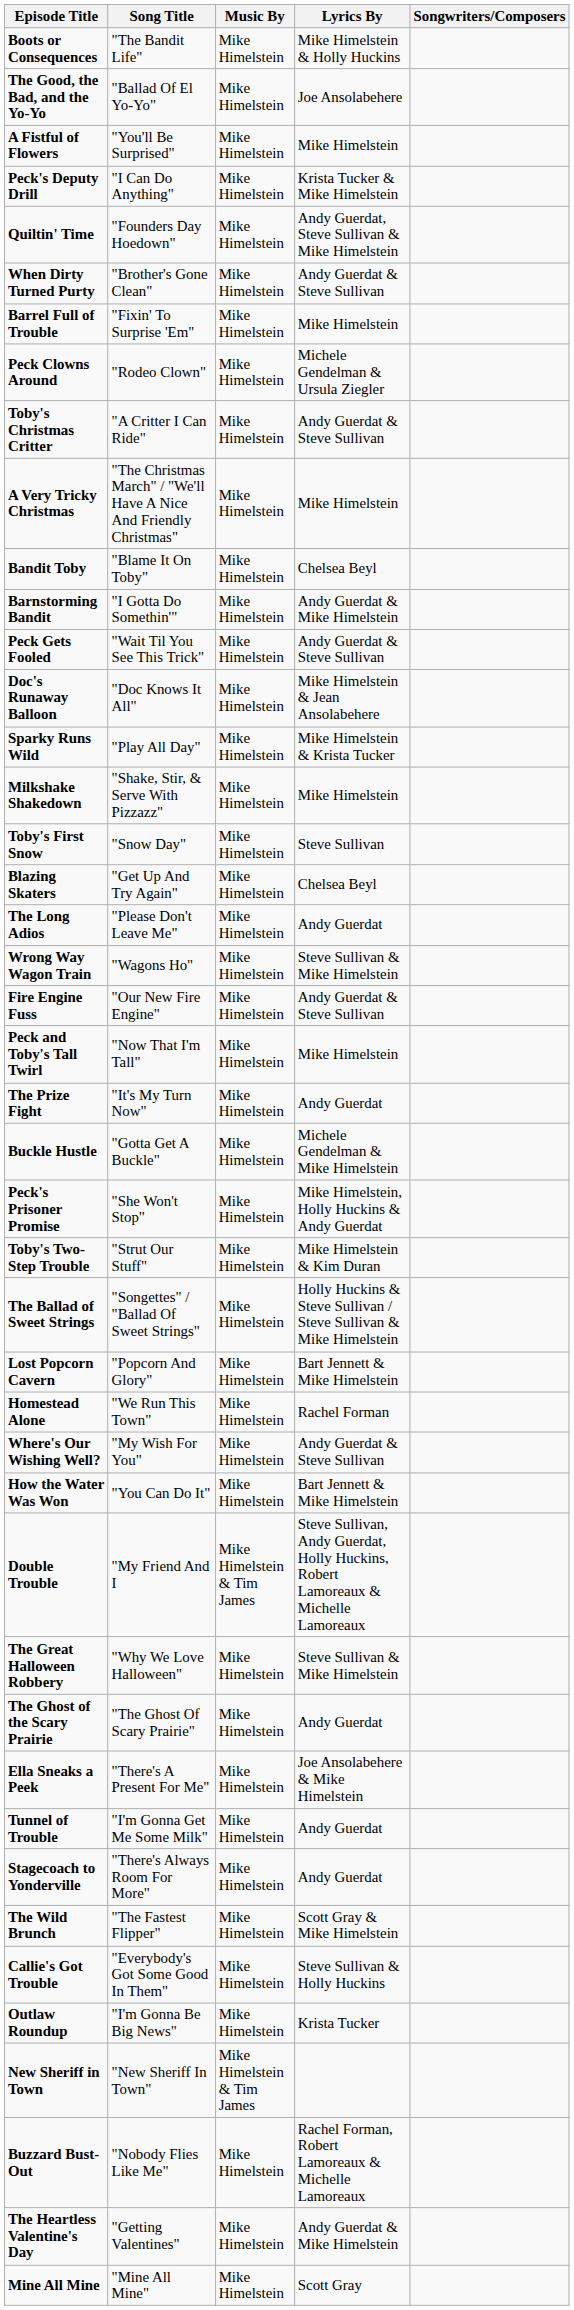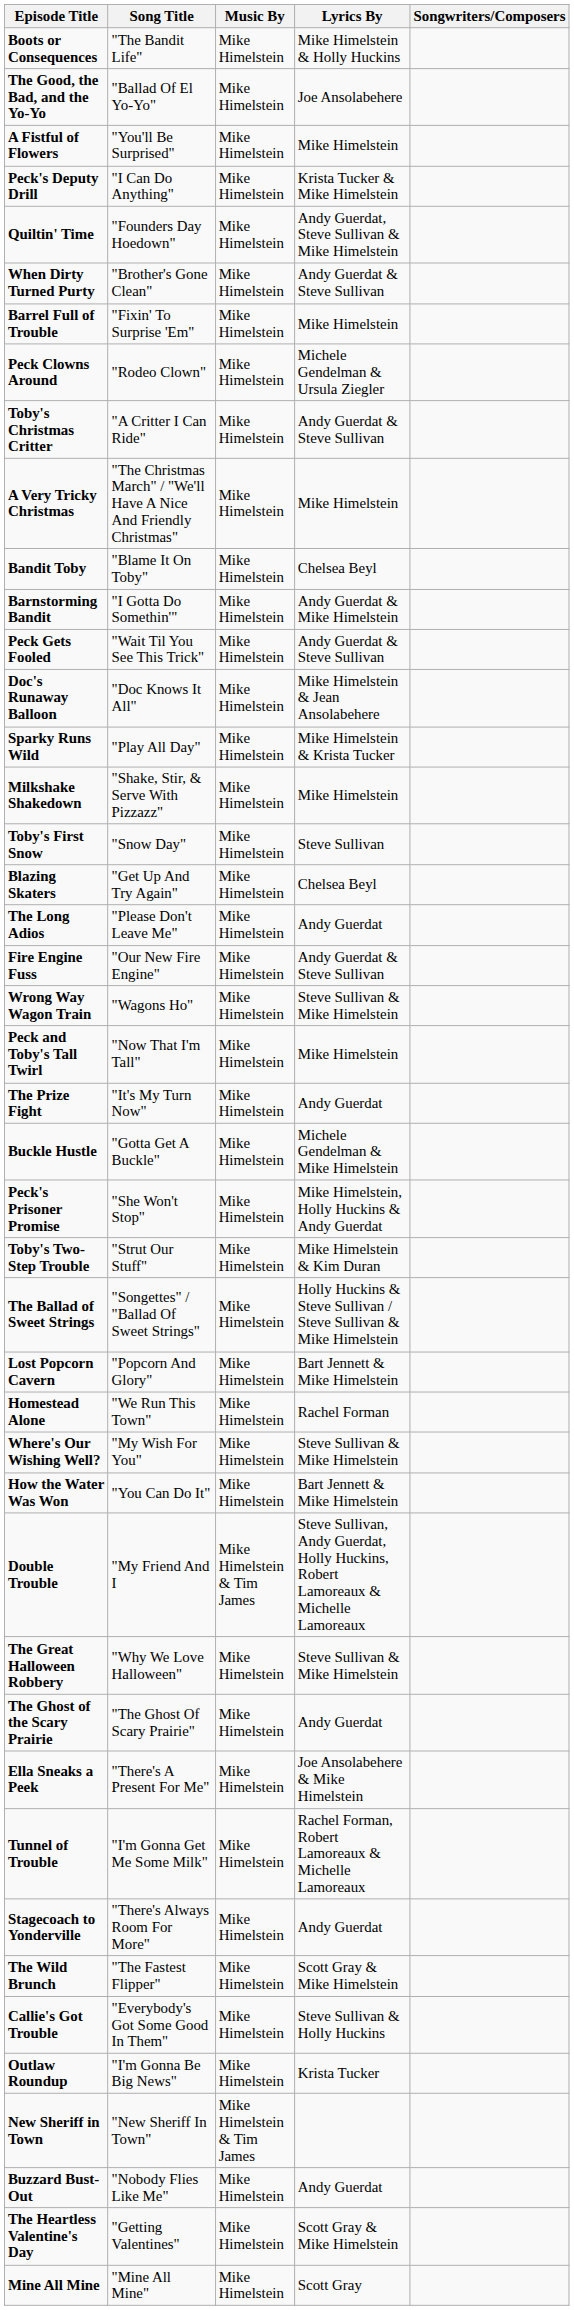 <table class="wikitable">
 <tr>
 <th><strong>Episode Title</strong></th>
 <th><strong>Song Title</strong></th>
 <th><strong>Music By</strong></th>
 <th><strong>Lyrics By</strong></th>
 <th><strong>Songwriters/Composers</strong></th>
 </tr>
 <tr>
 <td><strong>Boots or Consequences</strong></td>
 <td>"The Bandit Life"</td>
 <td>Mike Himelstein</td>
 <td>Mike Himelstein & Holly Huckins</td>
 <td></td>
 </tr>
 <tr>
 <td><strong>The Good, the Bad, and the Yo-Yo</strong></td>
 <td>"Ballad Of El Yo-Yo"</td>
 <td>Mike Himelstein</td>
 <td>Joe Ansolabehere</td>
 <td></td>
 </tr>
 <tr>
 <td><strong>A Fistful of Flowers</strong></td>
 <td>"You'll Be Surprised"</td>
 <td>Mike Himelstein</td>
 <td>Mike Himelstein</td>
 <td></td>
 </tr>
 <tr>
 <td><strong>Peck's Deputy Drill</strong></td>
 <td>"I Can Do Anything"</td>
 <td>Mike Himelstein</td>
 <td>Krista Tucker & Mike Himelstein</td>
 <td></td>
 </tr>
 <tr>
 <td><strong>Quiltin' Time</strong></td>
 <td>"Founders Day Hoedown"</td>
 <td>Mike Himelstein</td>
 <td>Andy Guerdat, Steve Sullivan & Mike Himelstein</td>
 <td></td>
 </tr>
 <tr>
 <td><strong>When Dirty Turned Purty</strong></td>
 <td>"Brother's Gone Clean"</td>
 <td>Mike Himelstein</td>
 <td>Andy Guerdat & Steve Sullivan</td>
 <td></td>
 </tr>
 <tr>
 <td><strong>Barrel Full of Trouble</strong></td>
 <td>"Fixin' To Surprise 'Em"</td>
 <td>Mike Himelstein</td>
 <td>Mike Himelstein</td>
 <td></td>
 </tr>
 <tr>
 <td><strong>Peck Clowns Around</strong></td>
 <td>"Rodeo Clown"</td>
 <td>Mike Himelstein</td>
 <td>Michele Gendelman & Ursula Ziegler</td>
 <td></td>
 </tr>
 <tr>
 <td><strong>Toby's Christmas Critter</strong></td>
 <td>"A Critter I Can Ride"</td>
 <td>Mike Himelstein</td>
 <td>Andy Guerdat & Steve Sullivan</td>
 <td></td>
 </tr>
 <tr>
 <td><strong>A Very Tricky Christmas</strong></td>
 <td>"The Christmas March" / "We'll Have A Nice And Friendly Christmas"</td>
 <td>Mike Himelstein</td>
 <td>Mike Himelstein</td>
 <td></td>
 </tr>
 <tr>
 <td><strong>Bandit Toby</strong></td>
 <td>"Blame It On Toby"</td>
 <td>Mike Himelstein</td>
 <td>Chelsea Beyl</td>
 <td></td>
 </tr>
 <tr>
 <td><strong>Barnstorming Bandit</strong></td>
 <td>"I Gotta Do Somethin'"</td>
 <td>Mike Himelstein</td>
 <td>Andy Guerdat & Mike Himelstein</td>
 <td></td>
 </tr>
 <tr>
 <td><strong>Peck Gets Fooled</strong></td>
 <td>"Wait Til You See This Trick"</td>
 <td>Mike Himelstein</td>
 <td>Andy Guerdat & Steve Sullivan</td>
 <td></td>
 </tr>
 <tr>
 <td><strong>Doc's Runaway Balloon</strong></td>
 <td>"Doc Knows It All"</td>
 <td>Mike Himelstein</td>
 <td>Mike Himelstein & Jean Ansolabehere</td>
 <td></td>
 </tr>
 <tr>
 <td><strong>Sparky Runs Wild</strong></td>
 <td>"Play All Day"</td>
 <td>Mike Himelstein</td>
 <td>Mike Himelstein & Krista Tucker</td>
 <td></td>
 </tr>
 <tr>
 <td><strong>Milkshake Shakedown</strong></td>
 <td>"Shake, Stir, & Serve With Pizzazz"</td>
 <td>Mike Himelstein</td>
 <td>Mike Himelstein</td>
 <td></td>
 </tr>
 <tr>
 <td><strong>Toby's First Snow</strong></td>
 <td>"Snow Day"</td>
 <td>Mike Himelstein</td>
 <td>Steve Sullivan</td>
 <td></td>
 </tr>
 <tr>
 <td><strong>Blazing Skaters</strong></td>
 <td>"Get Up And Try Again"</td>
 <td>Mike Himelstein</td>
 <td>Chelsea Beyl</td>
 <td></td>
 </tr>
 <tr>
 <td><strong>The Long Adios</strong></td>
 <td>"Please Don't Leave Me"</td>
 <td>Mike Himelstein</td>
 <td>Andy Guerdat</td>
 <td></td>
 </tr>
 <tr>
+<td><strong>Fire Engine Fuss</strong></td>
+<td>"Our New Fire Engine"</td>
+<td>Mike Himelstein</td>
+<td>Andy Guerdat & Steve Sullivan</td>
+<td></td>
+</tr>
+<tr>
 <td><strong>Wrong Way Wagon Train</strong></td>
 <td>"Wagons Ho"</td>
 <td>Mike Himelstein</td>
 <td>Steve Sullivan & Mike Himelstein</td>
-<td></td>
-</tr>
-<tr>
-<td><strong>Fire Engine Fuss</strong></td>
-<td>"Our New Fire Engine"</td>
-<td>Mike Himelstein</td>
-<td>Andy Guerdat & Steve Sullivan</td>
 <td></td>
 </tr>
 <tr>
 <td><strong>Peck and Toby's Tall Twirl</strong></td>
 <td>"Now That I'm Tall"</td>
 <td>Mike Himelstein</td>
 <td>Mike Himelstein</td>
 <td></td>
 </tr>
 <tr>
 <td><strong>The Prize Fight</strong></td>
 <td>"It's My Turn Now"</td>
 <td>Mike Himelstein</td>
 <td>Andy Guerdat</td>
 <td></td>
 </tr>
 <tr>
 <td><strong>Buckle Hustle</strong></td>
 <td>"Gotta Get A Buckle"</td>
 <td>Mike Himelstein</td>
 <td>Michele Gendelman & Mike Himelstein</td>
 <td></td>
 </tr>
 <tr>
 <td><strong>Peck's Prisoner Promise</strong></td>
 <td>"She Won't Stop"</td>
 <td>Mike Himelstein</td>
 <td>Mike Himelstein, Holly Huckins & Andy Guerdat</td>
 <td></td>
 </tr>
 <tr>
 <td><strong>Toby's Two-Step Trouble</strong></td>
 <td>"Strut Our Stuff"</td>
 <td>Mike Himelstein</td>
 <td>Mike Himelstein & Kim Duran</td>
 <td></td>
 </tr>
 <tr>
 <td><strong>The Ballad of Sweet Strings</strong></td>
 <td>"Songettes" / "Ballad Of Sweet Strings"</td>
 <td>Mike Himelstein</td>
 <td>Holly Huckins & Steve Sullivan / Steve Sullivan & Mike Himelstein</td>
 <td></td>
 </tr>
 <tr>
 <td><strong>Lost Popcorn Cavern</strong></td>
 <td>"Popcorn And Glory"</td>
 <td>Mike Himelstein</td>
 <td>Bart Jennett & Mike Himelstein</td>
 <td></td>
 </tr>
 <tr>
 <td><strong>Homestead Alone</strong></td>
 <td>"We Run This Town"</td>
 <td>Mike Himelstein</td>
 <td>Rachel Forman</td>
 <td></td>
 </tr>
 <tr>
 <td><strong>Where's Our Wishing Well?</strong></td>
 <td>"My Wish For You"</td>
 <td>Mike Himelstein</td>
-<td>Andy Guerdat & Steve Sullivan</td>
+<td>Steve Sullivan & Mike Himelstein</td>
 <td></td>
 </tr>
 <tr>
 <td><strong>How the Water Was Won</strong></td>
 <td>"You Can Do It"</td>
 <td>Mike Himelstein</td>
 <td>Bart Jennett & Mike Himelstein</td>
 <td></td>
 </tr>
 <tr>
 <td><strong>Double Trouble</strong></td>
 <td>"My Friend And I</td>
 <td>Mike Himelstein & Tim James</td>
 <td>Steve Sullivan, Andy Guerdat, Holly Huckins, Robert Lamoreaux & Michelle Lamoreaux</td>
 <td></td>
 </tr>
 <tr>
 <td><strong>The Great Halloween Robbery</strong></td>
 <td>"Why We Love Halloween"</td>
 <td>Mike Himelstein</td>
 <td>Steve Sullivan & Mike Himelstein</td>
 <td></td>
 </tr>
 <tr>
 <td><strong>The Ghost of the Scary Prairie</strong></td>
 <td>"The Ghost Of Scary Prairie"</td>
 <td>Mike Himelstein</td>
 <td>Andy Guerdat</td>
 <td></td>
 </tr>
 <tr>
 <td><strong>Ella Sneaks a Peek</strong></td>
 <td>"There's A Present For Me"</td>
 <td>Mike Himelstein</td>
 <td>Joe Ansolabehere & Mike Himelstein</td>
 <td></td>
 </tr>
 <tr>
 <td><strong>Tunnel of Trouble</strong></td>
 <td>"I'm Gonna Get Me Some Milk"</td>
 <td>Mike Himelstein</td>
-<td>Andy Guerdat</td>
+<td>Rachel Forman, Robert Lamoreaux & Michelle Lamoreaux</td>
 <td></td>
 </tr>
 <tr>
 <td><strong>Stagecoach to Yonderville</strong></td>
 <td>"There's Always Room For More"</td>
 <td>Mike Himelstein</td>
 <td>Andy Guerdat</td>
 <td></td>
 </tr>
 <tr>
 <td><strong>The Wild Brunch</strong></td>
 <td>"The Fastest Flipper"</td>
 <td>Mike Himelstein</td>
 <td>Scott Gray & Mike Himelstein</td>
 <td></td>
 </tr>
 <tr>
 <td><strong>Callie's Got Trouble</strong></td>
 <td>"Everybody's Got Some Good In Them"</td>
 <td>Mike Himelstein</td>
 <td>Steve Sullivan & Holly Huckins</td>
 <td></td>
 </tr>
 <tr>
 <td><strong>Outlaw Roundup</strong></td>
 <td>"I'm Gonna Be Big News"</td>
 <td>Mike Himelstein</td>
 <td>Krista Tucker</td>
 <td></td>
 </tr>
 <tr>
 <td><strong>New Sheriff in Town</strong></td>
 <td>"New Sheriff In Town"</td>
 <td>Mike Himelstein & Tim James</td>
 <td></td>
 <td></td>
 </tr>
 <tr>
 <td><strong>Buzzard Bust-Out</strong></td>
 <td>"Nobody Flies Like Me"</td>
 <td>Mike Himelstein</td>
-<td>Rachel Forman, Robert Lamoreaux & Michelle Lamoreaux</td>
+<td>Andy Guerdat</td>
 <td></td>
 </tr>
 <tr>
 <td><strong>The Heartless Valentine's Day</strong></td>
 <td>"Getting Valentines"</td>
 <td>Mike Himelstein</td>
-<td>Andy Guerdat & Mike Himelstein</td>
+<td>Scott Gray & Mike Himelstein</td>
 <td></td>
 </tr>
 <tr>
 <td><strong>Mine All Mine</strong></td>
 <td>"Mine All Mine"</td>
 <td>Mike Himelstein</td>
 <td>Scott Gray</td>
 <td></td>
 </tr>
 </table>
